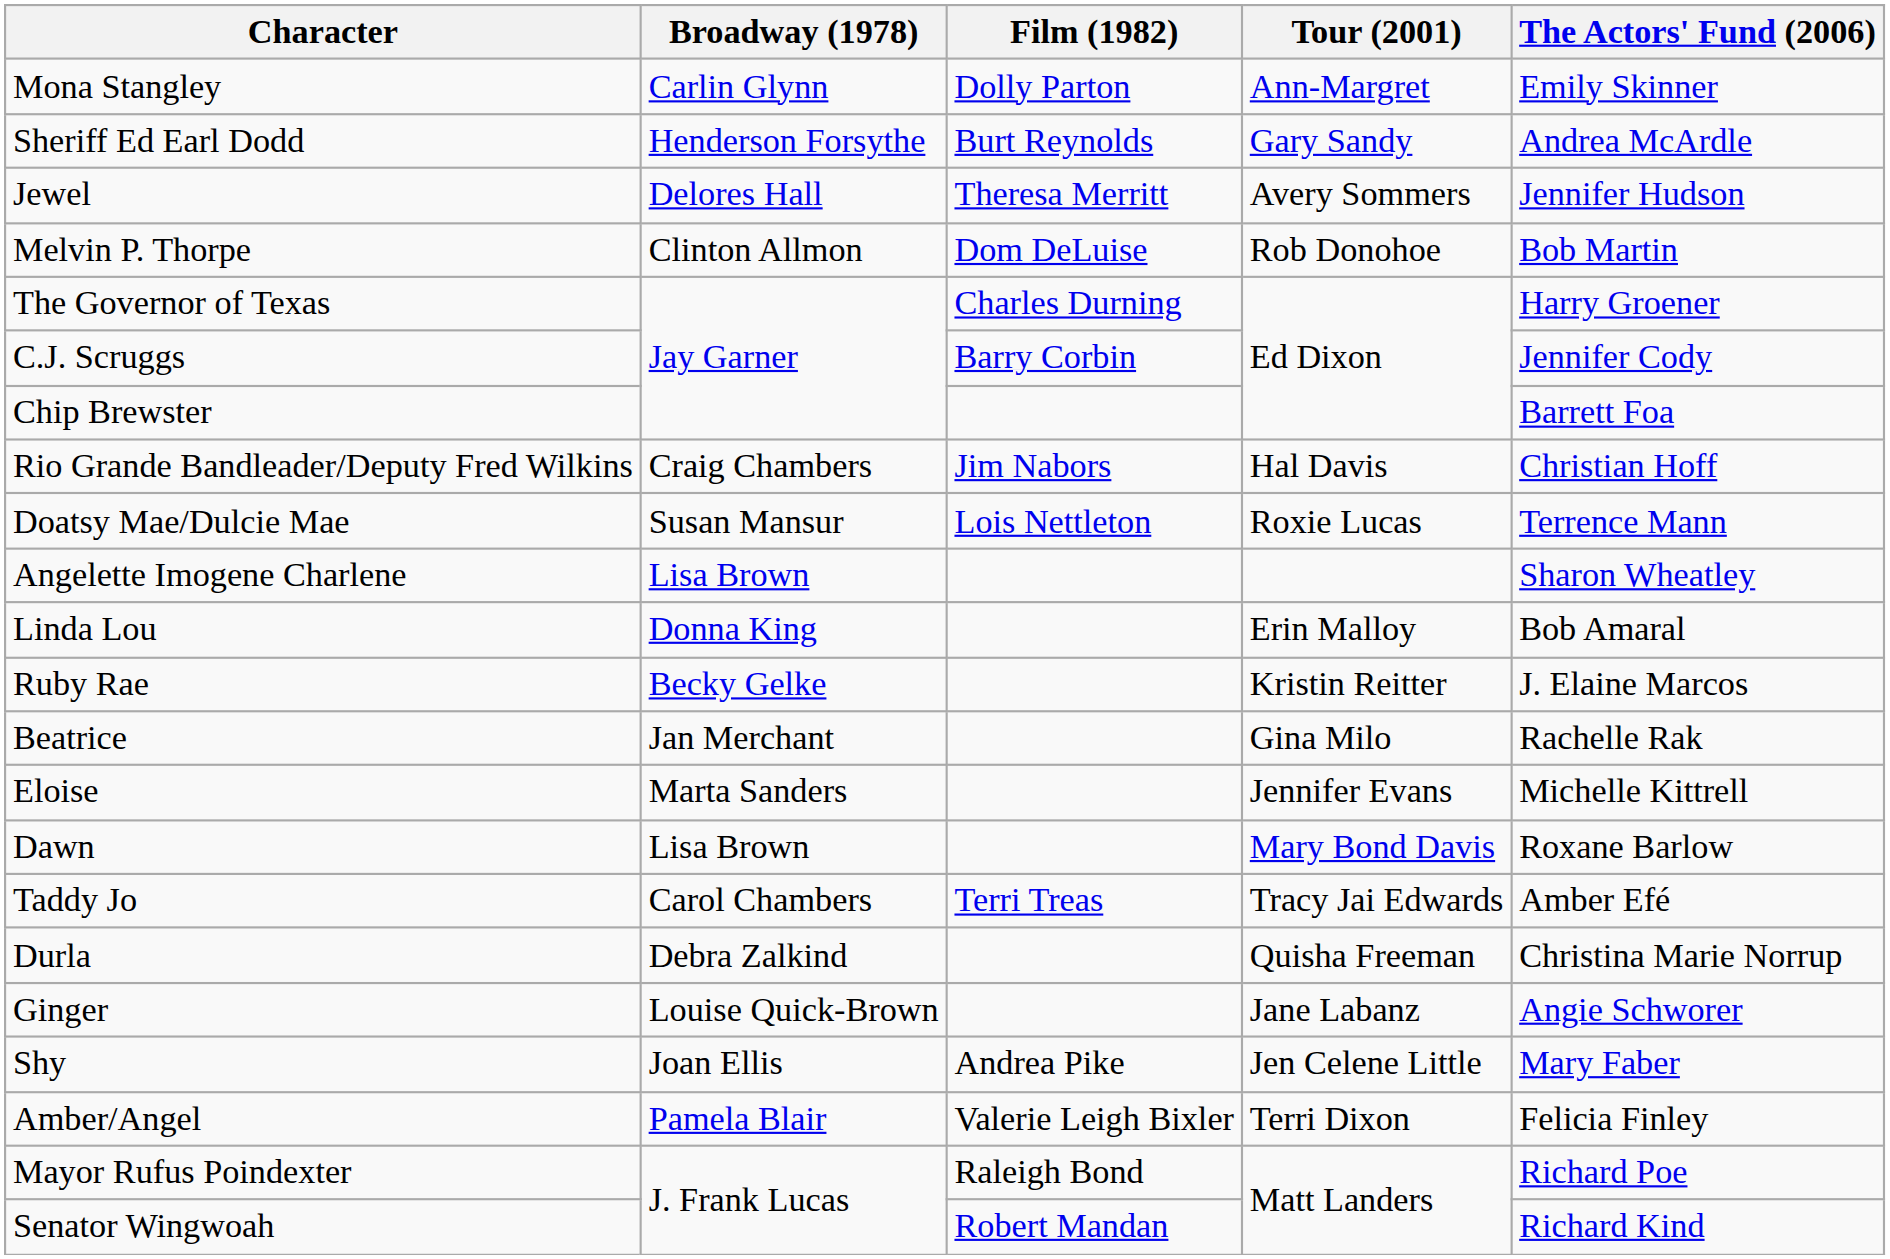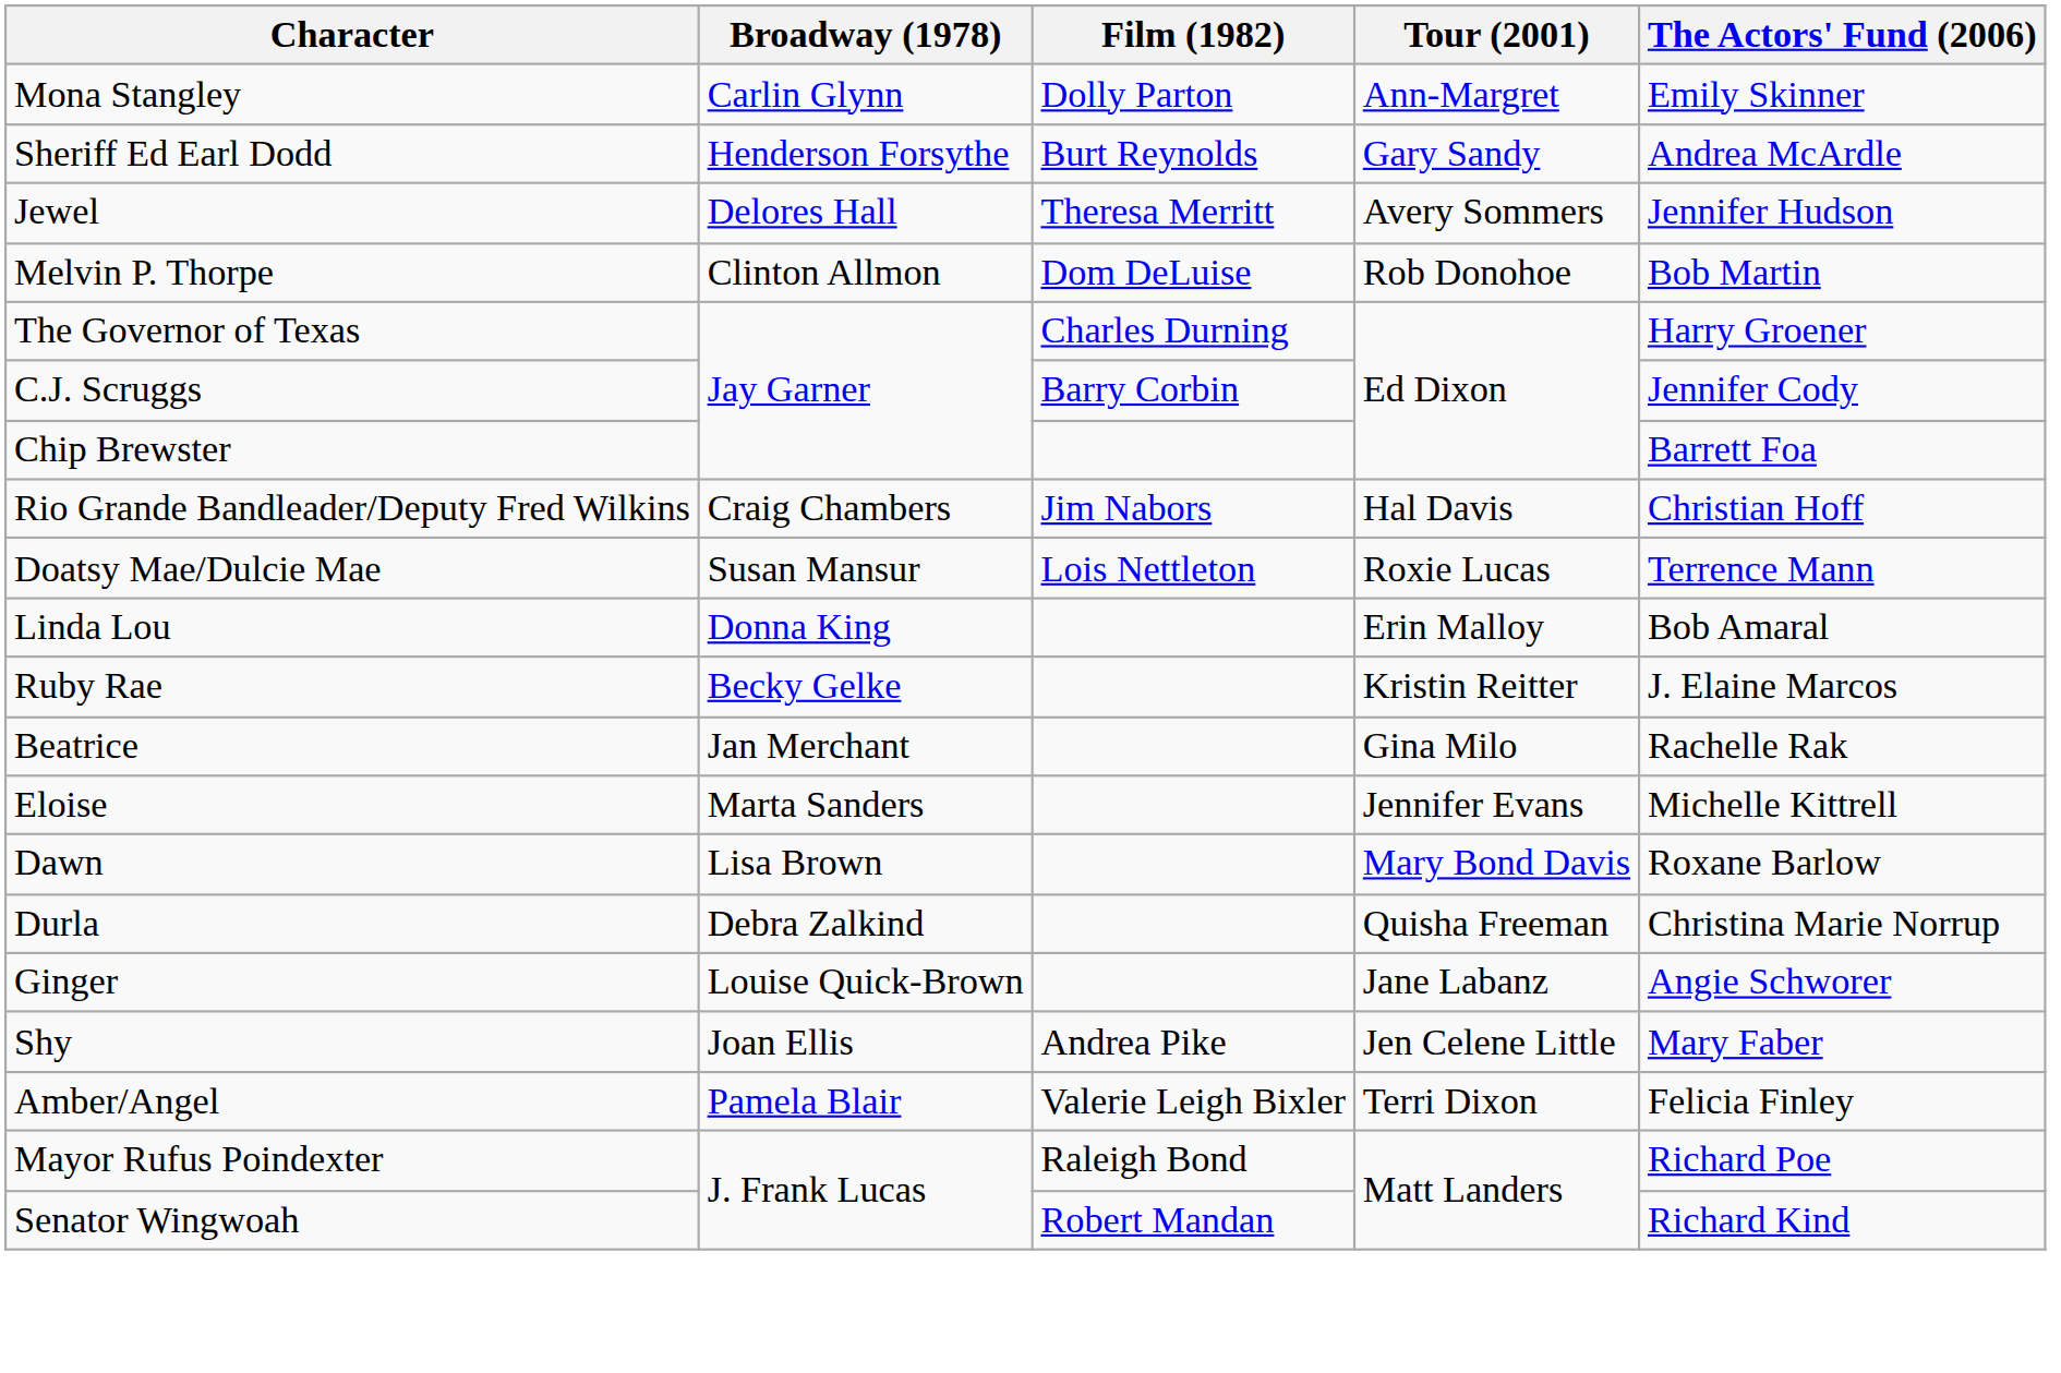 <table class="wikitable">
 <tr>
 <th>Character</th>
 <th>Broadway (1978)</th>
 <th>Film (1982)</th>
 <th>Tour (2001)</th>
 <th><a href='#'>The Actors' Fund</a> (2006)</th>
 </tr>
 <tr>
 <td>Mona Stangley</td>
 <td><a href='#'>Carlin Glynn</a></td>
 <td><a href='#'>Dolly Parton</a></td>
 <td><a href='#'>Ann-Margret</a></td>
 <td><a href='#'>Emily Skinner</a></td>
 </tr>
 <tr>
 <td>Sheriff Ed Earl Dodd</td>
 <td><a href='#'>Henderson Forsythe</a></td>
 <td><a href='#'>Burt Reynolds</a></td>
 <td><a href='#'>Gary Sandy</a></td>
 <td><a href='#'>Andrea McArdle</a></td>
 </tr>
 <tr>
 <td>Jewel</td>
 <td><a href='#'>Delores Hall</a></td>
 <td><a href='#'>Theresa Merritt</a></td>
 <td>Avery Sommers</td>
 <td><a href='#'>Jennifer Hudson</a></td>
 </tr>
 <tr>
 <td>Melvin P. Thorpe</td>
 <td>Clinton Allmon</td>
 <td><a href='#'>Dom DeLuise</a></td>
 <td>Rob Donohoe</td>
 <td><a href='#'>Bob Martin</a></td>
 </tr>
 <tr>
 <td>The Governor of Texas</td>
 <td rowspan="3"><a href='#'>Jay Garner</a></td>
 <td><a href='#'>Charles Durning</a></td>
 <td rowspan="3">Ed Dixon</td>
 <td><a href='#'>Harry Groener</a></td>
 </tr>
 <tr>
 <td>C.J. Scruggs</td>
 <td><a href='#'>Barry Corbin</a></td>
 <td><a href='#'>Jennifer Cody</a></td>
 </tr>
 <tr>
 <td>Chip Brewster</td>
 <td></td>
 <td><a href='#'>Barrett Foa</a></td>
 </tr>
 <tr>
 <td>Rio Grande Bandleader/Deputy Fred Wilkins</td>
 <td>Craig Chambers</td>
 <td><a href='#'>Jim Nabors</a></td>
 <td>Hal Davis</td>
 <td><a href='#'>Christian Hoff</a></td>
 </tr>
 <tr>
 <td>Doatsy Mae/Dulcie Mae</td>
 <td>Susan Mansur</td>
 <td><a href='#'>Lois Nettleton</a></td>
 <td>Roxie Lucas</td>
 <td><a href='#'>Terrence Mann</a></td>
 </tr>
 <tr>
-<td>Angelette Imogene Charlene</td>
-<td><a href='#'>Lisa Brown</a></td>
-<td></td>
-<td></td>
-<td><a href='#'>Sharon Wheatley</a></td>
-</tr>
-<tr>
 <td>Linda Lou</td>
 <td><a href='#'>Donna King</a></td>
 <td></td>
 <td>Erin Malloy</td>
 <td>Bob Amaral</td>
 </tr>
 <tr>
 <td>Ruby Rae</td>
 <td><a href='#'>Becky Gelke</a></td>
 <td></td>
 <td>Kristin Reitter</td>
 <td>J. Elaine Marcos</td>
 </tr>
 <tr>
 <td>Beatrice</td>
 <td>Jan Merchant</td>
 <td></td>
 <td>Gina Milo</td>
 <td>Rachelle Rak</td>
 </tr>
 <tr>
 <td>Eloise</td>
 <td>Marta Sanders</td>
 <td></td>
 <td>Jennifer Evans</td>
 <td>Michelle Kittrell</td>
 </tr>
 <tr>
 <td>Dawn</td>
 <td>Lisa Brown</td>
 <td></td>
 <td><a href='#'>Mary Bond Davis</a></td>
 <td>Roxane Barlow</td>
-</tr>
-<tr>
-<td>Taddy Jo</td>
-<td>Carol Chambers</td>
-<td><a href='#'>Terri Treas</a></td>
-<td>Tracy Jai Edwards</td>
-<td>Amber Efé</td>
 </tr>
 <tr>
 <td>Durla</td>
 <td>Debra Zalkind</td>
 <td></td>
 <td>Quisha Freeman</td>
 <td>Christina Marie Norrup</td>
 </tr>
 <tr>
 <td>Ginger</td>
 <td>Louise Quick-Brown</td>
 <td></td>
 <td>Jane Labanz</td>
 <td><a href='#'>Angie Schworer</a></td>
 </tr>
 <tr>
 <td>Shy</td>
 <td>Joan Ellis</td>
 <td>Andrea Pike</td>
 <td>Jen Celene Little</td>
 <td><a href='#'>Mary Faber</a></td>
 </tr>
 <tr>
 <td>Amber/Angel</td>
 <td><a href='#'>Pamela Blair</a></td>
 <td>Valerie Leigh Bixler</td>
 <td>Terri Dixon</td>
 <td>Felicia Finley</td>
 </tr>
 <tr>
 <td>Mayor Rufus Poindexter</td>
 <td rowspan="2">J. Frank Lucas</td>
 <td>Raleigh Bond</td>
 <td rowspan="2">Matt Landers</td>
 <td><a href='#'>Richard Poe</a></td>
 </tr>
 <tr>
 <td>Senator Wingwoah</td>
 <td><a href='#'>Robert Mandan</a></td>
 <td><a href='#'>Richard Kind</a></td>
 </tr>
 </table>
